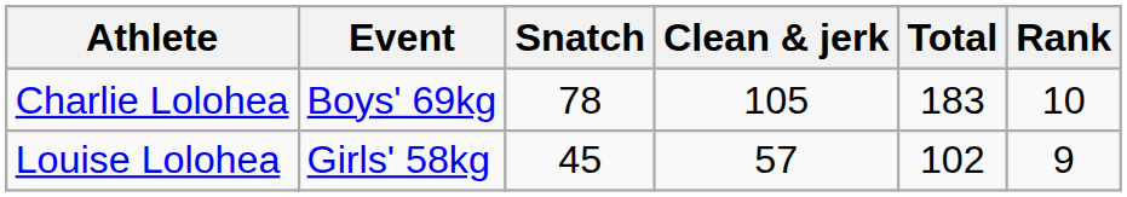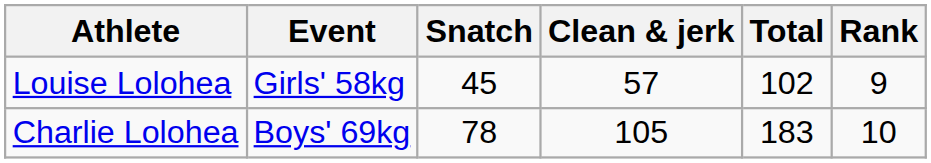 <table class="wikitable" style="font-size:90%">
 <tr>
 <th>Athlete</th>
 <th>Event</th>
 <th>Snatch</th>
 <th>Clean & jerk</th>
 <th>Total</th>
 <th>Rank</th>
 </tr>
 <tr>
+<td><a href='#'>Louise Lolohea</a></td>
+<td><a href='#'>Girls' 58kg</a></td>
+<td align=center>45</td>
+<td align=center>57</td>
+<td align=center>102</td>
+<td align=center>9</td>
+</tr>
+<tr>
 <td><a href='#'>Charlie Lolohea</a></td>
 <td><a href='#'>Boys' 69kg</a></td>
 <td align=center>78</td>
 <td align=center>105</td>
 <td align=center>183</td>
 <td align=center>10</td>
 </tr>
-<tr>
-<td><a href='#'>Louise Lolohea</a></td>
-<td><a href='#'>Girls' 58kg</a></td>
-<td align=center>45</td>
-<td align=center>57</td>
-<td align=center>102</td>
-<td align=center>9</td>
-</tr>
 </table>
